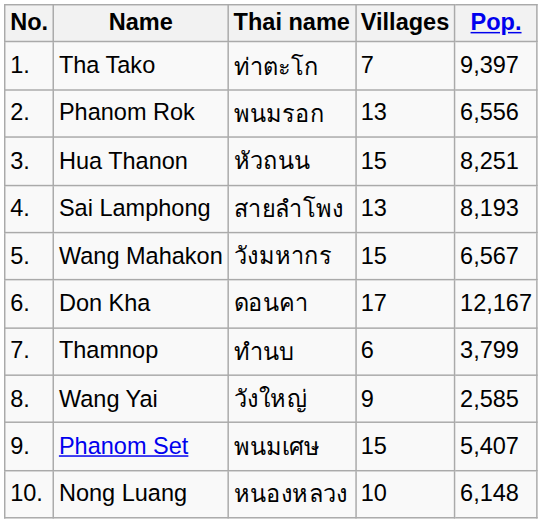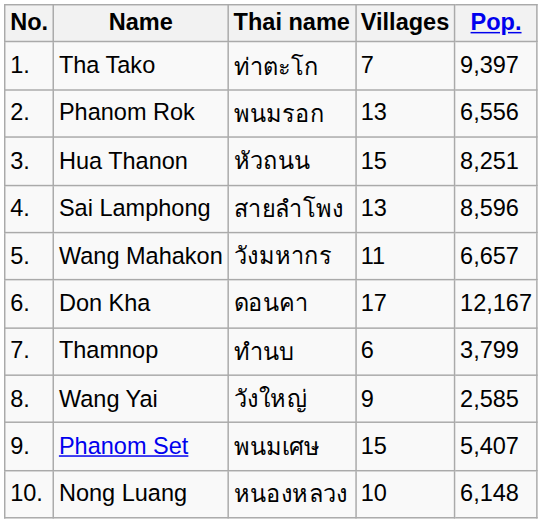 <table class="wikitable sortable">
 <tr>
 <th>No.</th>
 <th>Name</th>
 <th>Thai name</th>
 <th>Villages</th>
 <th><a href='#'>Pop.</a></th>
 </tr>
 <tr>
 <td>1.</td>
 <td>Tha Tako</td>
 <td>ท่าตะโก</td>
 <td>7</td>
 <td>9,397</td>
 </tr>
 <tr>
 <td>2.</td>
 <td>Phanom Rok</td>
 <td>พนมรอก</td>
 <td>13</td>
 <td>6,556</td>
 </tr>
 <tr>
 <td>3.</td>
 <td>Hua Thanon</td>
 <td>หัวถนน</td>
 <td>15</td>
 <td>8,251</td>
 </tr>
 <tr>
 <td>4.</td>
 <td>Sai Lamphong</td>
 <td>สายลำโพง</td>
 <td>13</td>
-<td>8,193</td>
+<td>8,596</td>
 </tr>
 <tr>
 <td>5.</td>
 <td>Wang Mahakon</td>
 <td>วังมหากร</td>
-<td>15</td>
-<td>6,567</td>
+<td>11</td>
+<td>6,657</td>
 </tr>
 <tr>
 <td>6.</td>
 <td>Don Kha</td>
 <td>ดอนคา</td>
 <td>17</td>
 <td>12,167</td>
 </tr>
 <tr>
 <td>7.</td>
 <td>Thamnop</td>
 <td>ทำนบ</td>
 <td>6</td>
 <td>3,799</td>
 </tr>
 <tr>
 <td>8.</td>
 <td>Wang Yai</td>
 <td>วังใหญ่</td>
 <td>9</td>
 <td>2,585</td>
 </tr>
 <tr>
 <td>9.</td>
 <td><a href='#'>Phanom Set</a></td>
 <td>พนมเศษ</td>
 <td>15</td>
 <td>5,407</td>
 </tr>
 <tr>
 <td>10.</td>
 <td>Nong Luang</td>
 <td>หนองหลวง</td>
 <td>10</td>
 <td>6,148</td>
 </tr>
 </table>
